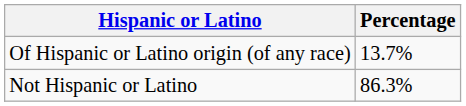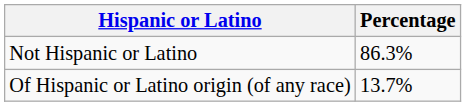 <table class="wikitable">
 <tr>
 <th><a href='#'>Hispanic or Latino</a></th>
 <th>Percentage</th>
 </tr>
 <tr>
+<td>Not Hispanic or Latino</td>
+<td>86.3%</td>
+</tr>
+<tr>
 <td>Of Hispanic or Latino origin (of any race)</td>
 <td>13.7%</td>
 </tr>
-<tr>
-<td>Not Hispanic or Latino</td>
-<td>86.3%</td>
-</tr>
 </table>
